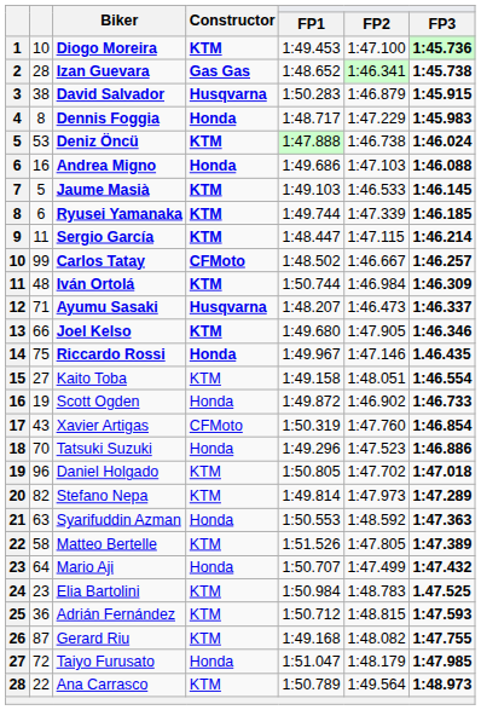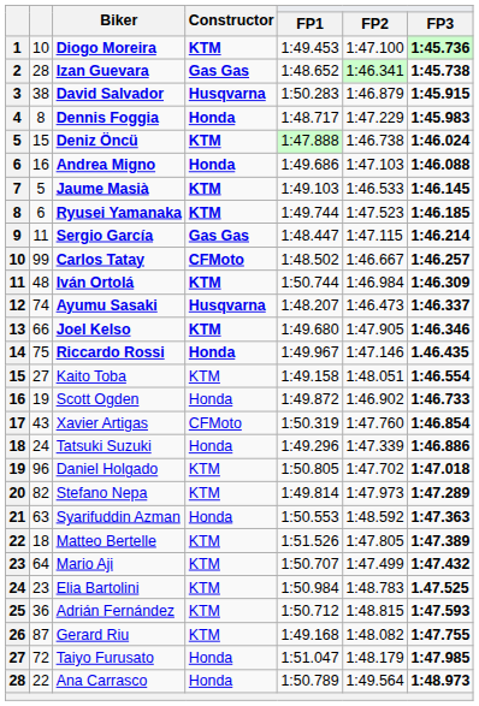 <table class="wikitable sortable" style="font-size: 85%;">
 <tr>
 <th rowspan="2"></th>
 <th rowspan="2"></th>
 <th rowspan="2">Biker</th>
 <th rowspan="2">Constructor</th>
 <th colspan="3" style="background:#eaecf0; text-align:center;"></th>
 </tr>
 <tr>
 <th scope="col">FP1</th>
 <th scope="col">FP2</th>
 <th scope="col">FP3</th>
 </tr>
 <tr>
 <th scope="row">1</th>
 <td align="center">10</td>
 <td><strong> <a href='#'>Diogo Moreira</a></strong></td>
 <td><strong><a href='#'>KTM</a></strong></td>
 <td>1:49.453</td>
 <td>1:47.100</td>
 <td style="background:#ccffcc;"><strong>1:45.736</strong></td>
 </tr>
 <tr>
 <th scope="row">2</th>
 <td align="center">28</td>
 <td><strong> <a href='#'>Izan Guevara</a></strong></td>
 <td><strong><a href='#'>Gas Gas</a></strong></td>
 <td>1:48.652</td>
 <td style="background:#ccffcc;">1:46.341</td>
 <td><strong>1:45.738</strong></td>
 </tr>
 <tr>
 <th scope="row">3</th>
 <td align="center">38</td>
 <td><strong> <a href='#'>David Salvador</a></strong></td>
 <td><strong><a href='#'>Husqvarna</a></strong></td>
 <td>1:50.283</td>
 <td>1:46.879</td>
 <td><strong>1:45.915</strong></td>
 </tr>
 <tr>
 <th scope="row">4</th>
 <td align="center">8</td>
 <td><strong></strong> <strong><a href='#'>Dennis Foggia</a></strong></td>
 <td><strong><a href='#'>Honda</a></strong></td>
 <td>1:48.717</td>
 <td>1:47.229</td>
 <td><strong>1:45.983</strong></td>
 </tr>
 <tr>
 <th scope="row">5</th>
-<td align="center">53</td>
+<td align="center">15</td>
 <td><strong> <a href='#'>Deniz Öncü</a></strong></td>
 <td><strong><a href='#'>KTM</a></strong></td>
 <td style="background:#ccffcc;">1:47.888</td>
 <td>1:46.738</td>
 <td><strong>1:46.024</strong></td>
 </tr>
 <tr>
 <th scope="row">6</th>
 <td align="center">16</td>
 <td><strong> <a href='#'>Andrea Migno</a></strong></td>
 <td><strong><a href='#'>Honda</a></strong></td>
 <td>1:49.686</td>
 <td>1:47.103</td>
 <td><strong>1:46.088</strong></td>
 </tr>
 <tr>
 <th scope="row">7</th>
 <td align="center">5</td>
 <td><strong> <a href='#'>Jaume Masià</a></strong></td>
 <td><strong><a href='#'>KTM</a></strong></td>
 <td>1:49.103</td>
 <td>1:46.533</td>
 <td><strong>1:46.145</strong></td>
 </tr>
 <tr>
 <th scope="row">8</th>
 <td align="center">6</td>
 <td><strong> <a href='#'>Ryusei Yamanaka</a></strong></td>
 <td><strong><a href='#'>KTM</a></strong></td>
 <td>1:49.744</td>
-<td>1:47.339</td>
+<td>1:47.523</td>
 <td><strong>1:46.185</strong></td>
 </tr>
 <tr>
 <th scope="row">9</th>
 <td align="center">11</td>
 <td><strong> <a href='#'>Sergio García</a></strong></td>
-<td><strong><a href='#'>KTM</a></strong></td>
+<td><strong><a href='#'>Gas Gas</a></strong></td>
 <td>1:48.447</td>
 <td>1:47.115</td>
 <td><strong>1:46.214</strong></td>
 </tr>
 <tr>
 <th scope="row">10</th>
 <td align="center">99</td>
 <td><strong> <a href='#'>Carlos Tatay</a></strong></td>
 <td><strong><a href='#'>CFMoto</a></strong></td>
 <td>1:48.502</td>
 <td>1:46.667</td>
 <td><strong>1:46.257</strong></td>
 </tr>
 <tr>
 <th scope="row">11</th>
 <td align="center">48</td>
 <td> <strong><a href='#'>Iván Ortolá</a></strong></td>
 <td><strong><a href='#'>KTM</a></strong></td>
 <td>1:50.744</td>
 <td>1:46.984</td>
 <td><strong>1:46.309</strong></td>
 </tr>
 <tr>
 <th scope="row">12</th>
-<td align="center">71</td>
+<td align="center">74</td>
 <td> <strong><a href='#'>Ayumu Sasaki</a></strong></td>
 <td><strong><a href='#'>Husqvarna</a></strong></td>
 <td>1:48.207</td>
 <td>1:46.473</td>
 <td><strong>1:46.337</strong></td>
 </tr>
 <tr>
 <th scope="row">13</th>
 <td align="center">66</td>
 <td> <strong><a href='#'>Joel Kelso</a></strong></td>
 <td><strong><a href='#'>KTM</a></strong></td>
 <td>1:49.680</td>
 <td>1:47.905</td>
 <td><strong>1:46.346</strong></td>
 </tr>
 <tr>
 <th scope="row">14</th>
 <td align="center">75</td>
 <td> <a href='#'><strong>Riccardo Rossi</strong></a></td>
 <td><strong><a href='#'>Honda</a></strong></td>
 <td>1:49.967</td>
 <td>1:47.146</td>
 <td><strong>1.46.435</strong></td>
 </tr>
 <tr>
 <th scope="row">15</th>
 <td align="center">27</td>
 <td> <a href='#'>Kaito Toba</a></td>
 <td><a href='#'>KTM</a></td>
 <td>1:49.158</td>
 <td>1:48.051</td>
 <td><strong>1:46.554</strong></td>
 </tr>
 <tr>
 <th scope="row">16</th>
 <td align="center">19</td>
 <td> <a href='#'>Scott Ogden</a></td>
 <td><a href='#'>Honda</a></td>
 <td>1:49.872</td>
 <td>1:46.902</td>
 <td><strong>1:46.733</strong></td>
 </tr>
 <tr>
 <th scope="row">17</th>
 <td align="center">43</td>
 <td> <a href='#'>Xavier Artigas</a></td>
 <td><a href='#'>CFMoto</a></td>
 <td>1:50.319</td>
 <td>1:47.760</td>
 <td><strong>1:46.854</strong></td>
 </tr>
 <tr>
 <th scope="row">18</th>
-<td align="center">70</td>
+<td align="center">24</td>
 <td> <a href='#'>Tatsuki Suzuki</a></td>
 <td><a href='#'>Honda</a></td>
 <td>1:49.296</td>
-<td>1:47.523</td>
+<td>1:47.339</td>
 <td><strong>1:46.886</strong></td>
 </tr>
 <tr>
 <th scope="row">19</th>
 <td align="center">96</td>
 <td> <a href='#'>Daniel Holgado</a></td>
 <td><a href='#'>KTM</a></td>
 <td>1:50.805</td>
 <td>1:47.702</td>
 <td><strong>1:47.018</strong></td>
 </tr>
 <tr>
 <th scope="row">20</th>
 <td align="center">82</td>
 <td> <a href='#'>Stefano Nepa</a></td>
 <td><a href='#'>KTM</a></td>
 <td>1:49.814</td>
 <td>1:47.973</td>
 <td><strong>1:47.289</strong></td>
 </tr>
 <tr>
 <th scope="row">21</th>
 <td align="center">63</td>
 <td> <a href='#'>Syarifuddin Azman</a></td>
 <td><a href='#'>Honda</a></td>
 <td>1:50.553</td>
 <td>1:48.592</td>
 <td><strong>1:47.363</strong></td>
 </tr>
 <tr>
 <th scope="row">22</th>
-<td align="center">58</td>
+<td align="center">18</td>
 <td> <a href='#'>Matteo Bertelle</a></td>
 <td><a href='#'>KTM</a></td>
 <td>1:51.526</td>
 <td>1:47.805</td>
 <td><strong>1:47.389</strong></td>
 </tr>
 <tr>
 <th scope="row">23</th>
 <td align="center">64</td>
 <td> <a href='#'>Mario Aji</a></td>
-<td><a href='#'>Honda</a></td>
+<td><a href='#'>KTM</a></td>
 <td>1:50.707</td>
 <td>1:47.499</td>
 <td><strong>1:47.432</strong></td>
 </tr>
 <tr>
 <th scope="row">24</th>
 <td align="center">23</td>
 <td> <a href='#'>Elia Bartolini</a></td>
 <td><a href='#'>KTM</a></td>
 <td>1:50.984</td>
 <td>1:48.783</td>
 <td><strong>1.47.525</strong></td>
 </tr>
 <tr>
 <th scope="row">25</th>
 <td align="center">36</td>
 <td> <a href='#'>Adrián Fernández</a></td>
 <td><a href='#'>KTM</a></td>
 <td>1:50.712</td>
 <td>1:48.815</td>
 <td><strong>1:47.593</strong></td>
 </tr>
 <tr>
 <th scope="row">26</th>
 <td align="center">87</td>
 <td> <a href='#'>Gerard Riu</a></td>
 <td><a href='#'>KTM</a></td>
 <td>1:49.168</td>
 <td>1:48.082</td>
 <td><strong>1:47.755</strong></td>
 </tr>
 <tr>
 <th scope="row">27</th>
 <td align="center">72</td>
 <td> <a href='#'>Taiyo Furusato</a></td>
 <td><a href='#'>Honda</a></td>
 <td>1:51.047</td>
 <td>1:48.179</td>
 <td><strong>1:47.985</strong></td>
 </tr>
 <tr>
 <th scope="row">28</th>
 <td align="center">22</td>
 <td> <a href='#'>Ana Carrasco</a></td>
-<td><a href='#'>KTM</a></td>
+<td><a href='#'>Honda</a></td>
 <td>1:50.789</td>
 <td>1:49.564</td>
 <td><strong>1:48.973</strong></td>
 </tr>
 <tr>
 <th colspan="7"></th>
 </tr>
 </table>
